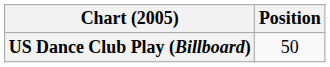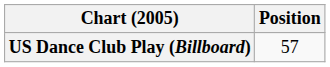 <table class="wikitable plainrowheaders" style="text-align:center">
 <tr>
 <th scope="col">Chart (2005)</th>
 <th scope="col">Position</th>
 </tr>
 <tr>
 <th scope="row">US Dance Club Play (<em>Billboard</em>)</th>
-<td>50</td>
+<td>57</td>
 </tr>
 </table>
